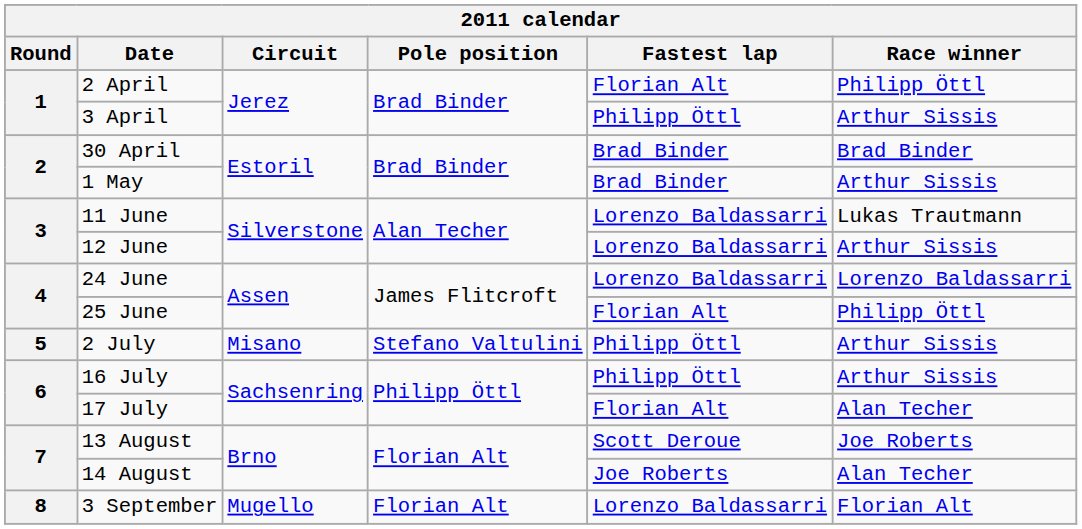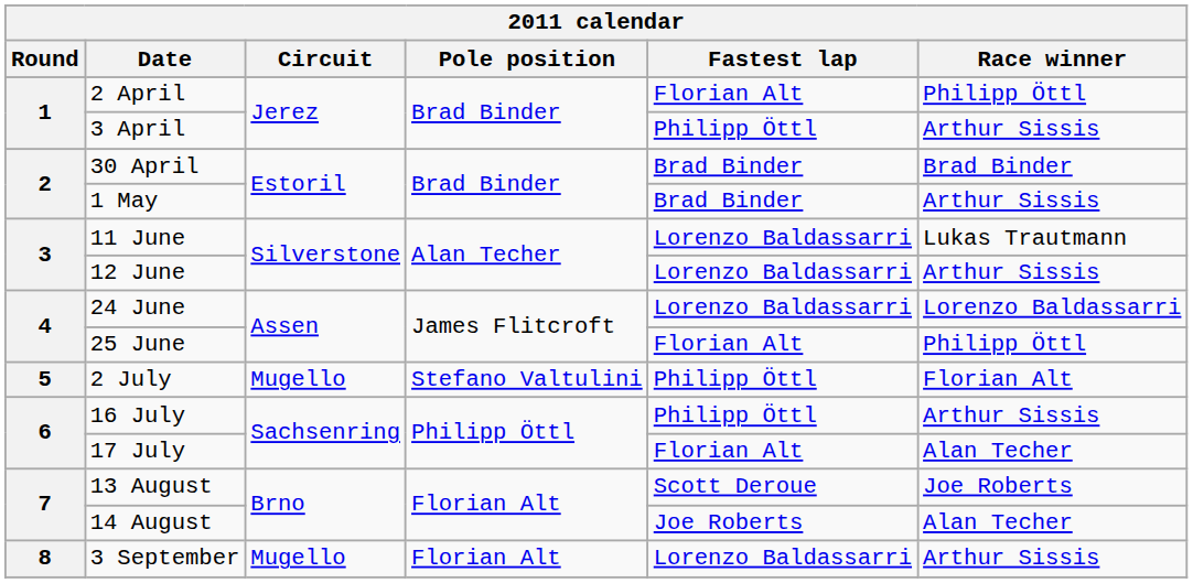 <table class="wikitable" style="font-size: 85%">
 <tr>
 <th colspan=6>2011 calendar</th>
 </tr>
 <tr>
 <th>Round</th>
 <th>Date</th>
 <th>Circuit</th>
 <th>Pole position</th>
 <th>Fastest lap</th>
 <th>Race winner</th>
 </tr>
 <tr>
 <th rowspan=2>1</th>
 <td>2 April</td>
 <td rowspan=2> <a href='#'>Jerez</a></td>
 <td rowspan=2> <a href='#'>Brad Binder</a></td>
 <td> <a href='#'>Florian Alt</a></td>
 <td> <a href='#'>Philipp Öttl</a></td>
 </tr>
 <tr>
 <td>3 April</td>
 <td> <a href='#'>Philipp Öttl</a></td>
 <td> <a href='#'>Arthur Sissis</a></td>
 </tr>
 <tr>
 <th rowspan=2>2</th>
 <td>30 April</td>
 <td rowspan=2> <a href='#'>Estoril</a></td>
 <td rowspan=2> <a href='#'>Brad Binder</a></td>
 <td> <a href='#'>Brad Binder</a></td>
 <td> <a href='#'>Brad Binder</a></td>
 </tr>
 <tr>
 <td>1 May</td>
 <td> <a href='#'>Brad Binder</a></td>
 <td> <a href='#'>Arthur Sissis</a></td>
 </tr>
 <tr>
 <th rowspan=2>3</th>
 <td>11 June</td>
 <td rowspan=2> <a href='#'>Silverstone</a></td>
 <td rowspan=2> <a href='#'>Alan Techer</a></td>
 <td> <a href='#'>Lorenzo Baldassarri</a></td>
 <td> Lukas Trautmann</td>
 </tr>
 <tr>
 <td>12 June</td>
 <td> <a href='#'>Lorenzo Baldassarri</a></td>
 <td> <a href='#'>Arthur Sissis</a></td>
 </tr>
 <tr>
 <th rowspan=2>4</th>
 <td>24 June</td>
 <td rowspan=2> <a href='#'>Assen</a></td>
 <td rowspan=2> James Flitcroft</td>
 <td> <a href='#'>Lorenzo Baldassarri</a></td>
 <td> <a href='#'>Lorenzo Baldassarri</a></td>
 </tr>
 <tr>
 <td>25 June</td>
 <td> <a href='#'>Florian Alt</a></td>
 <td> <a href='#'>Philipp Öttl</a></td>
 </tr>
 <tr>
 <th>5</th>
 <td>2 July</td>
-<td> <a href='#'>Misano</a></td>
+<td> <a href='#'>Mugello</a></td>
 <td> <a href='#'>Stefano Valtulini</a></td>
 <td> <a href='#'>Philipp Öttl</a></td>
-<td> <a href='#'>Arthur Sissis</a></td>
+<td> <a href='#'>Florian Alt</a></td>
 </tr>
 <tr>
 <th rowspan=2>6</th>
 <td>16 July</td>
 <td rowspan=2> <a href='#'>Sachsenring</a></td>
 <td rowspan=2> <a href='#'>Philipp Öttl</a></td>
 <td> <a href='#'>Philipp Öttl</a></td>
 <td> <a href='#'>Arthur Sissis</a></td>
 </tr>
 <tr>
 <td>17 July</td>
 <td> <a href='#'>Florian Alt</a></td>
 <td> <a href='#'>Alan Techer</a></td>
 </tr>
 <tr>
 <th rowspan=2>7</th>
 <td>13 August</td>
 <td rowspan=2> <a href='#'>Brno</a></td>
 <td rowspan=2> <a href='#'>Florian Alt</a></td>
 <td> <a href='#'>Scott Deroue</a></td>
 <td> <a href='#'>Joe Roberts</a></td>
 </tr>
 <tr>
 <td>14 August</td>
 <td> <a href='#'>Joe Roberts</a></td>
 <td> <a href='#'>Alan Techer</a></td>
 </tr>
 <tr>
 <th>8</th>
 <td>3 September</td>
 <td> <a href='#'>Mugello</a></td>
 <td> <a href='#'>Florian Alt</a></td>
 <td> <a href='#'>Lorenzo Baldassarri</a></td>
-<td> <a href='#'>Florian Alt</a></td>
+<td> <a href='#'>Arthur Sissis</a></td>
 </tr>
 </table>
